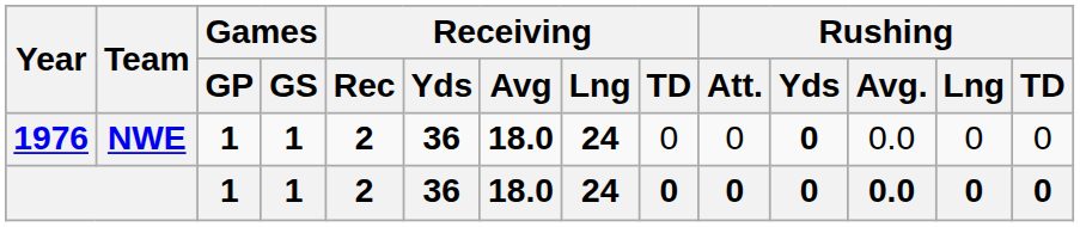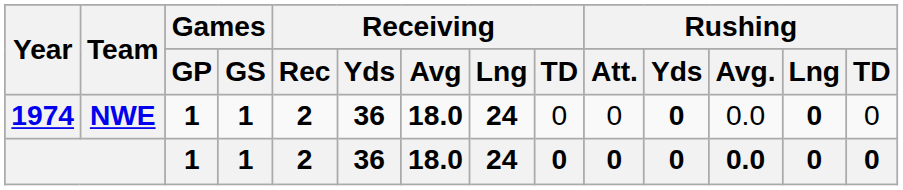 <table class="wikitable" style="text-align:center">
 <tr>
 <th rowspan="2">Year</th>
 <th rowspan="2">Team</th>
 <th colspan="2">Games</th>
 <th colspan="5">Receiving</th>
 <th colspan="5">Rushing</th>
 </tr>
 <tr>
 <th>GP</th>
 <th>GS</th>
 <th>Rec</th>
 <th>Yds</th>
 <th>Avg</th>
 <th>Lng</th>
 <th>TD</th>
 <th>Att.</th>
 <th>Yds</th>
 <th>Avg.</th>
 <th>Lng</th>
 <th>TD</th>
 </tr>
 <tr>
-<th><a href='#'>1976</a></th>
+<th><a href='#'>1974</a></th>
 <th><a href='#'>NWE</a></th>
 <td><strong>1</strong></td>
 <td><strong>1</strong></td>
 <td><strong>2</strong></td>
 <td><strong>36</strong></td>
 <td><strong>18.0</strong></td>
 <td><strong>24</strong></td>
 <td>0</td>
 <td>0</td>
 <td><strong>0</strong></td>
 <td>0.0</td>
-<td>0</td>
+<td><strong>0</strong></td>
 <td>0</td>
 </tr>
 <tr>
 <th colspan="2"></th>
 <th>1</th>
 <th>1</th>
 <th>2</th>
 <th>36</th>
 <th>18.0</th>
 <th>24</th>
 <th>0</th>
 <th>0</th>
 <th>0</th>
 <th>0.0</th>
 <th>0</th>
 <th>0</th>
 </tr>
 </table>
